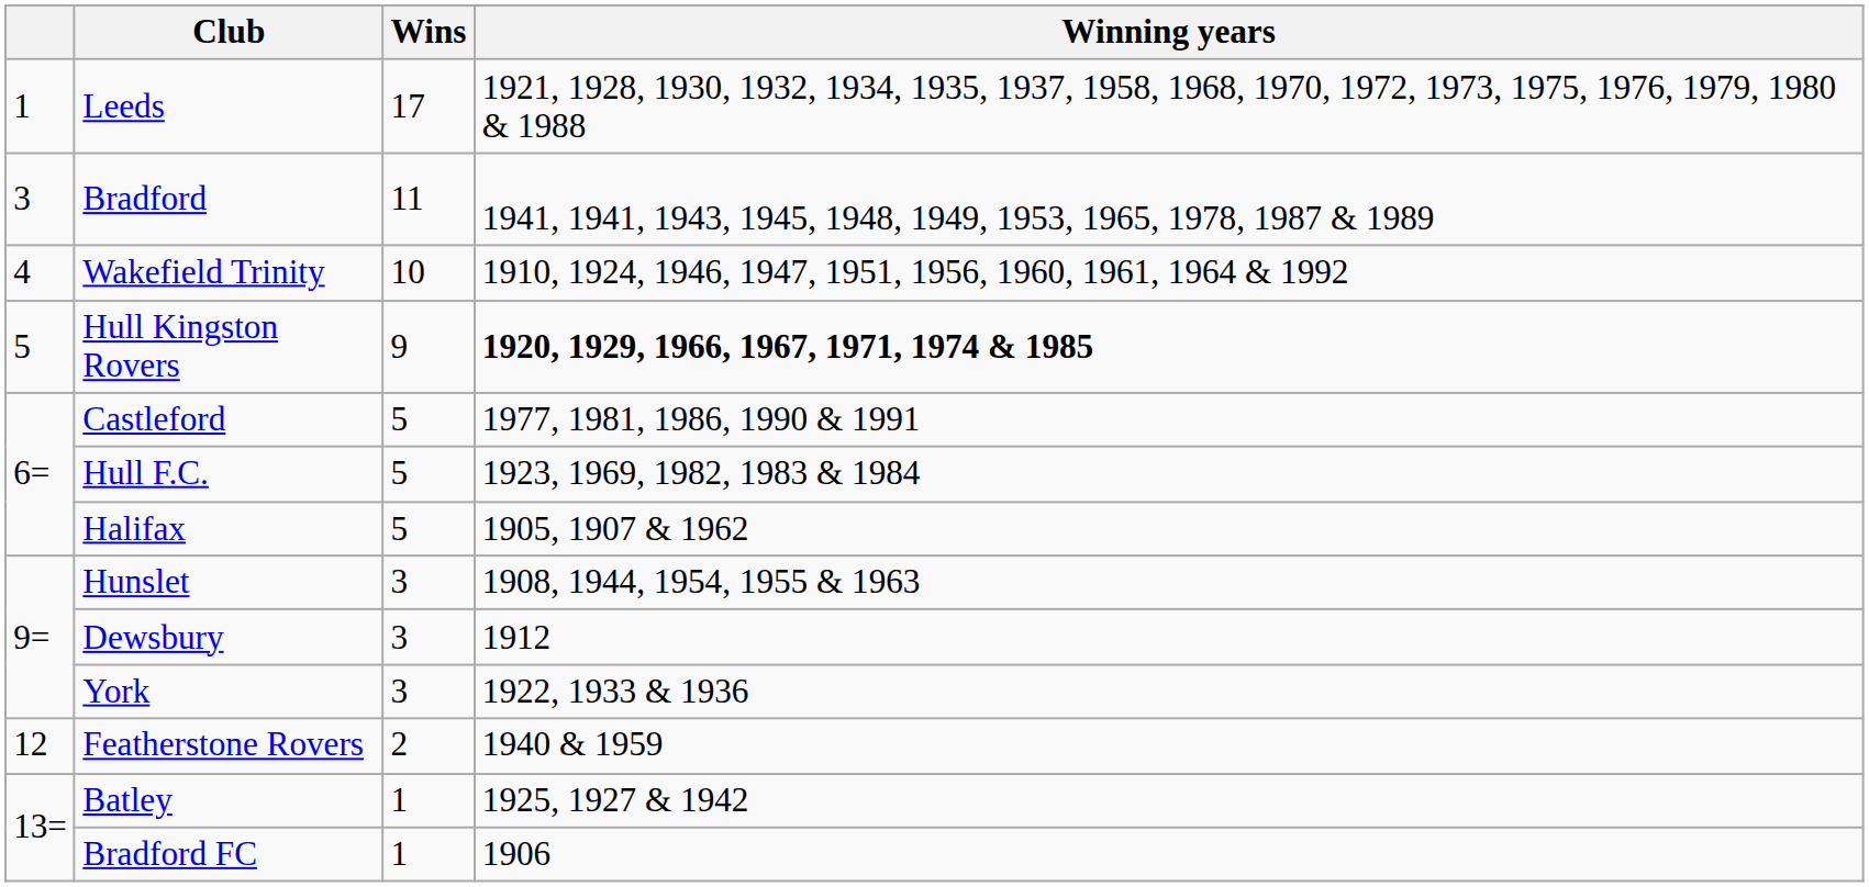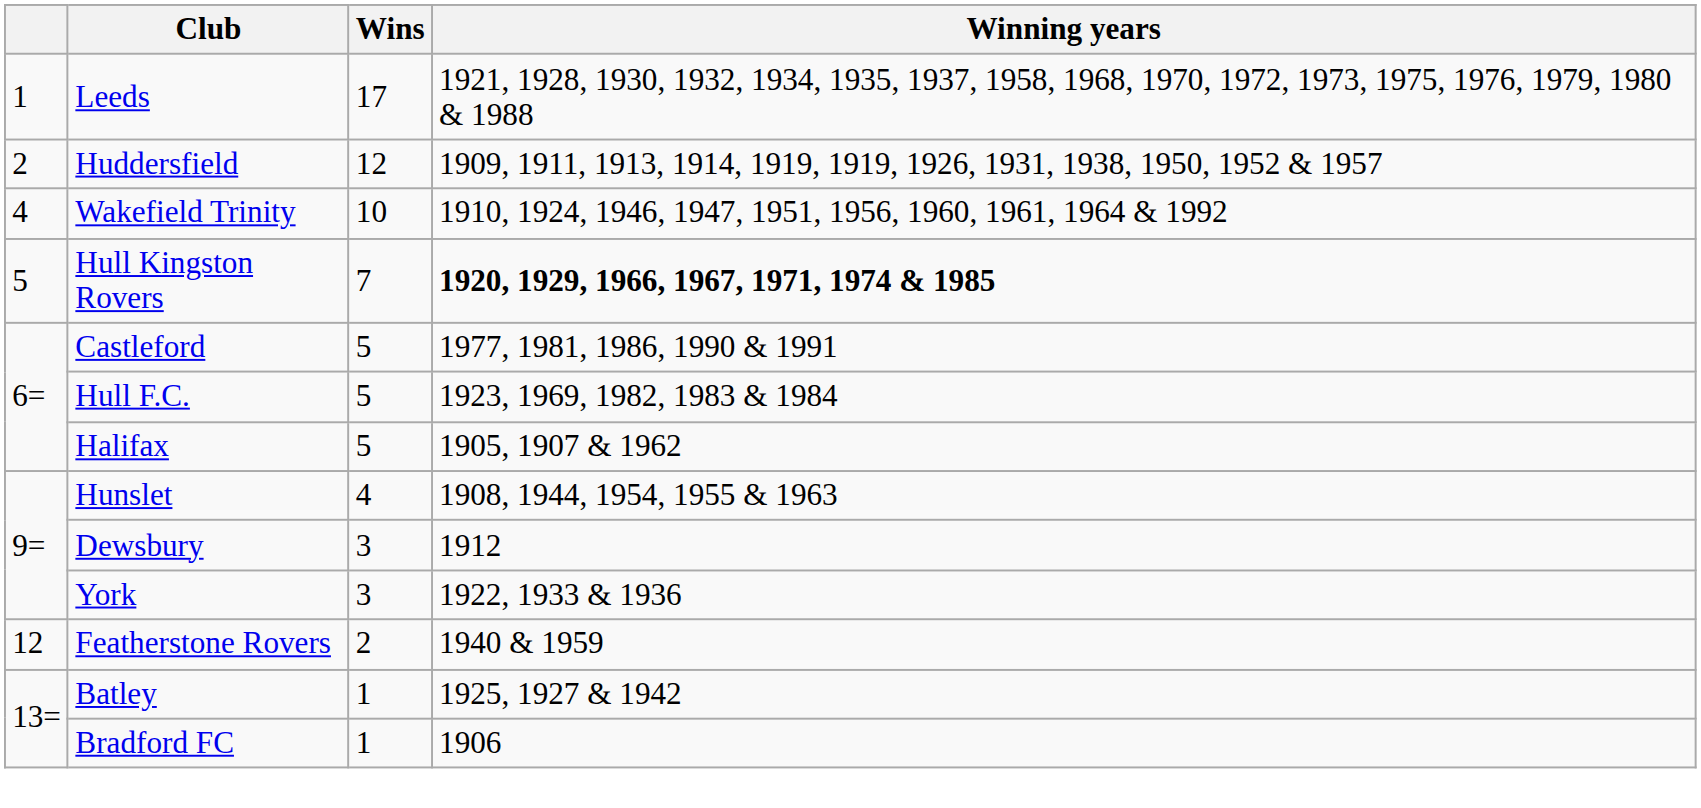 <table class="wikitable" style="text-align: left;">
 <tr>
 <th></th>
 <th>Club</th>
 <th>Wins</th>
 <th>Winning years</th>
 </tr>
 <tr>
 <td>1</td>
 <td> <a href='#'>Leeds</a></td>
 <td>17</td>
 <td>1921, 1928, 1930, 1932, 1934, 1935, 1937, 1958, 1968, 1970, 1972, 1973, 1975, 1976, 1979, 1980 & 1988</td>
 </tr>
 <tr>
-<td>3</td>
-<td> <a href='#'>Bradford</a></td>
-<td>11</td>
-<td><br>1941, 1941, 1943, 1945, 1948, 1949, 1953, 1965, 1978, 1987 & 1989</td>
+<td>2</td>
+<td> <a href='#'>Huddersfield</a></td>
+<td>12</td>
+<td>1909, 1911, 1913, 1914, 1919, 1919, 1926, 1931, 1938, 1950, 1952 & 1957</td>
 </tr>
 <tr>
 <td>4</td>
 <td> <a href='#'>Wakefield Trinity</a></td>
 <td>10</td>
 <td>1910, 1924, 1946, 1947, 1951, 1956, 1960, 1961, 1964 & 1992</td>
 </tr>
 <tr>
 <td>5</td>
 <td> <a href='#'>Hull Kingston Rovers</a></td>
-<td>9</td>
+<td>7</td>
 <td><strong>1920, 1929, 1966, 1967, 1971, 1974 & 1985</strong></td>
 </tr>
 <tr>
 <td rowspan=3>6=</td>
 <td> <a href='#'>Castleford</a></td>
 <td>5</td>
 <td>1977, 1981, 1986, 1990 & 1991</td>
 </tr>
 <tr>
 <td> <a href='#'>Hull F.C.</a></td>
 <td>5</td>
 <td>1923, 1969, 1982, 1983 & 1984</td>
 </tr>
 <tr>
 <td> <a href='#'>Halifax</a></td>
 <td>5</td>
 <td>1905, 1907 & 1962</td>
 </tr>
 <tr>
 <td rowspan=3>9=</td>
 <td> <a href='#'>Hunslet</a></td>
-<td>3</td>
+<td>4</td>
 <td>1908, 1944, 1954, 1955 & 1963</td>
 </tr>
 <tr>
 <td> <a href='#'>Dewsbury</a></td>
 <td>3</td>
 <td>1912</td>
 </tr>
 <tr>
 <td> <a href='#'>York</a></td>
 <td>3</td>
 <td>1922, 1933 & 1936</td>
 </tr>
 <tr>
 <td>12</td>
 <td> <a href='#'>Featherstone Rovers</a></td>
 <td>2</td>
 <td>1940 & 1959</td>
 </tr>
 <tr>
 <td rowspan=2>13=</td>
 <td> <a href='#'>Batley</a></td>
 <td>1</td>
 <td>1925, 1927 & 1942</td>
 </tr>
 <tr>
 <td><a href='#'>Bradford FC</a></td>
 <td>1</td>
 <td>1906</td>
 </tr>
 </table>
